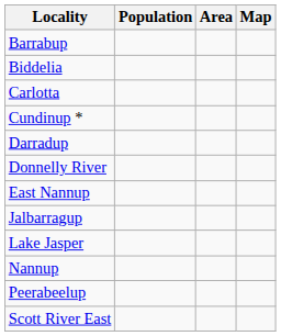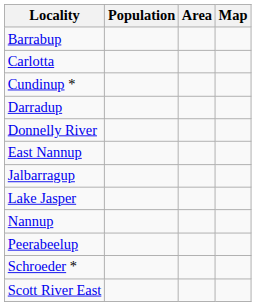 <table class="wikitable sortable">
 <tr>
 <th>Locality</th>
 <th data-sort-type=number>Population</th>
 <th data-sort-type=number>Area</th>
 <th>Map</th>
 </tr>
 <tr>
 <td><a href='#'>Barrabup</a></td>
-<td></td>
-<td></td>
-<td></td>
-</tr>
-<tr>
-<td><a href='#'>Biddelia</a></td>
 <td></td>
 <td></td>
 <td></td>
 </tr>
 <tr>
 <td><a href='#'>Carlotta</a></td>
 <td></td>
 <td></td>
 <td></td>
 </tr>
 <tr>
 <td><a href='#'>Cundinup</a> *</td>
 <td></td>
 <td></td>
 <td></td>
 </tr>
 <tr>
 <td><a href='#'>Darradup</a></td>
 <td></td>
 <td></td>
 <td></td>
 </tr>
 <tr>
 <td><a href='#'>Donnelly River</a></td>
 <td></td>
 <td></td>
 <td></td>
 </tr>
 <tr>
 <td><a href='#'>East Nannup</a></td>
 <td></td>
 <td></td>
 <td></td>
 </tr>
 <tr>
 <td><a href='#'>Jalbarragup</a></td>
 <td></td>
 <td></td>
 <td></td>
 </tr>
 <tr>
 <td><a href='#'>Lake Jasper</a></td>
 <td></td>
 <td></td>
 <td></td>
 </tr>
 <tr>
 <td><a href='#'>Nannup</a></td>
 <td></td>
 <td></td>
 <td></td>
 </tr>
 <tr>
 <td><a href='#'>Peerabeelup</a></td>
 <td></td>
 <td></td>
 <td></td>
 </tr>
 <tr>
+<td><a href='#'>Schroeder</a> *</td>
+<td></td>
+<td></td>
+<td></td>
+</tr>
+<tr>
 <td><a href='#'>Scott River East</a></td>
 <td></td>
 <td></td>
 <td></td>
 </tr>
 </table>
